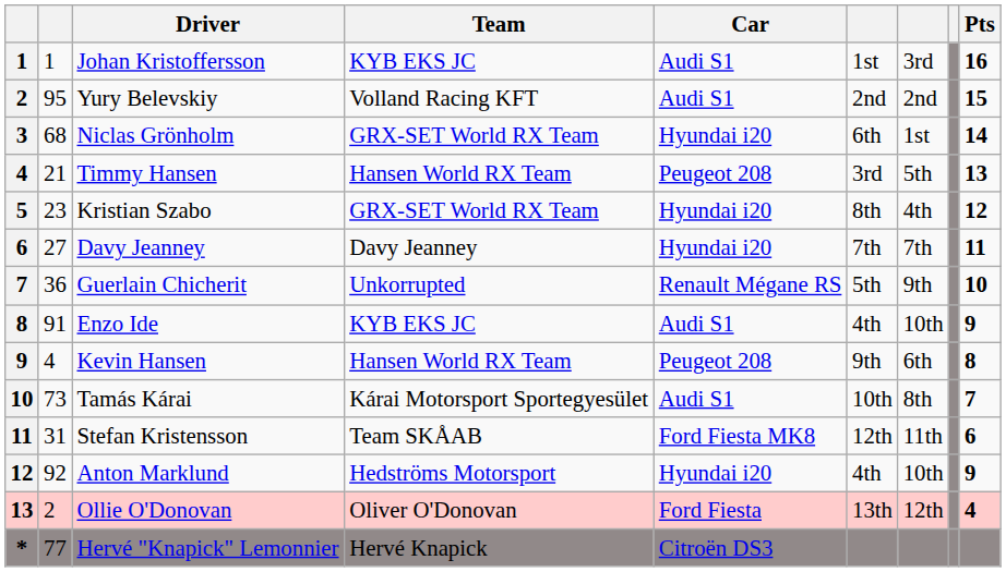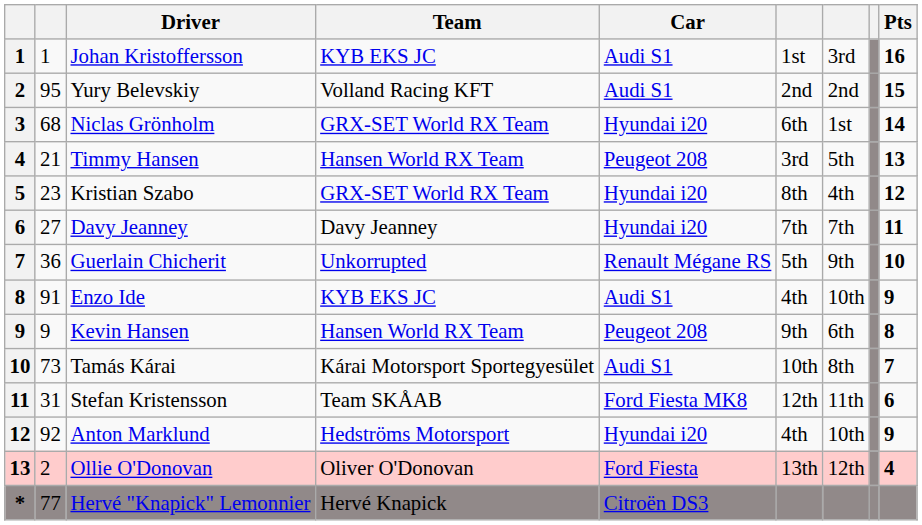 <table class="wikitable" style="font-size:95%">
 <tr>
 <th></th>
 <th></th>
 <th>Driver</th>
 <th>Team</th>
 <th>Car</th>
 <th></th>
 <th></th>
 <th></th>
 <th>Pts</th>
 </tr>
 <tr>
 <th>1</th>
 <td>1</td>
 <td> <a href='#'>Johan Kristoffersson</a></td>
 <td><a href='#'>KYB EKS JC</a></td>
 <td><a href='#'>Audi S1</a></td>
 <td>1st</td>
 <td>3rd</td>
 <td style="background:#918989;"></td>
 <td><strong>16</strong></td>
 </tr>
 <tr>
 <th>2</th>
 <td>95</td>
 <td> Yury Belevskiy</td>
 <td>Volland Racing KFT</td>
 <td><a href='#'>Audi S1</a></td>
 <td>2nd</td>
 <td>2nd</td>
 <td style="background:#918989;"></td>
 <td><strong>15</strong></td>
 </tr>
 <tr>
 <th>3</th>
 <td>68</td>
 <td> <a href='#'>Niclas Grönholm</a></td>
 <td><a href='#'>GRX-SET World RX Team</a></td>
 <td><a href='#'>Hyundai i20</a></td>
 <td>6th</td>
 <td>1st</td>
 <td style="background:#918989;"></td>
 <td><strong>14</strong></td>
 </tr>
 <tr>
 <th>4</th>
 <td>21</td>
 <td> <a href='#'>Timmy Hansen</a></td>
 <td><a href='#'>Hansen World RX Team</a></td>
 <td><a href='#'>Peugeot 208</a></td>
 <td>3rd</td>
 <td>5th</td>
 <td style="background:#918989;"></td>
 <td><strong>13</strong></td>
 </tr>
 <tr>
 <th>5</th>
 <td>23</td>
 <td> Kristian Szabo</td>
 <td><a href='#'>GRX-SET World RX Team</a></td>
 <td><a href='#'>Hyundai i20</a></td>
 <td>8th</td>
 <td>4th</td>
 <td style="background:#918989;"></td>
 <td><strong>12</strong></td>
 </tr>
 <tr>
 <th>6</th>
 <td>27</td>
 <td> <a href='#'>Davy Jeanney</a></td>
 <td>Davy Jeanney</td>
 <td><a href='#'>Hyundai i20</a></td>
 <td>7th</td>
 <td>7th</td>
 <td style="background:#918989;"></td>
 <td><strong>11</strong></td>
 </tr>
 <tr>
 <th>7</th>
 <td>36</td>
 <td> <a href='#'>Guerlain Chicherit</a></td>
 <td><a href='#'>Unkorrupted</a></td>
 <td><a href='#'>Renault Mégane RS</a></td>
 <td>5th</td>
 <td>9th</td>
 <td style="background:#918989;"></td>
 <td><strong>10</strong></td>
 </tr>
 <tr>
 <th>8</th>
 <td>91</td>
 <td> <a href='#'>Enzo Ide</a></td>
 <td><a href='#'>KYB EKS JC</a></td>
 <td><a href='#'>Audi S1</a></td>
 <td>4th</td>
 <td>10th</td>
 <td style="background:#918989;"></td>
 <td><strong>9</strong></td>
 </tr>
 <tr>
 <th>9</th>
-<td>4</td>
+<td>9</td>
 <td> <a href='#'>Kevin Hansen</a></td>
 <td><a href='#'>Hansen World RX Team</a></td>
 <td><a href='#'>Peugeot 208</a></td>
 <td>9th</td>
 <td>6th</td>
 <td style="background:#918989;"></td>
 <td><strong>8</strong></td>
 </tr>
 <tr>
 <th>10</th>
 <td>73</td>
 <td> Tamás Kárai</td>
 <td>Kárai Motorsport Sportegyesület</td>
 <td><a href='#'>Audi S1</a></td>
 <td>10th</td>
 <td>8th</td>
 <td style="background:#918989;"></td>
 <td><strong>7</strong></td>
 </tr>
 <tr>
 <th>11</th>
 <td>31</td>
 <td> Stefan Kristensson</td>
 <td>Team SKÅAB</td>
 <td><a href='#'>Ford Fiesta MK8</a></td>
 <td>12th</td>
 <td>11th</td>
 <td style="background:#918989;"></td>
 <td><strong>6</strong></td>
 </tr>
 <tr>
 <th>12</th>
 <td>92</td>
 <td> <a href='#'>Anton Marklund</a></td>
 <td><a href='#'>Hedströms Motorsport</a></td>
 <td><a href='#'>Hyundai i20</a></td>
 <td>4th</td>
 <td>10th</td>
 <td style="background:#918989;"></td>
 <td><strong>9</strong></td>
 </tr>
 <tr>
 <th style="background:#ffcccc;">13</th>
 <td style="background:#ffcccc;">2</td>
 <td style="background:#ffcccc;"> <a href='#'>Ollie O'Donovan</a></td>
 <td style="background:#ffcccc;">Oliver O'Donovan</td>
 <td style="background:#ffcccc;"><a href='#'>Ford Fiesta</a></td>
 <td style="background:#ffcccc;">13th</td>
 <td style="background:#ffcccc;">12th</td>
 <td style="background:#918989;"></td>
 <td style="background:#ffcccc;"><strong>4</strong></td>
 </tr>
 <tr>
 <th style="background:#918989;">*</th>
 <td style="background:#918989;">77</td>
 <td style="background:#918989;"> <a href='#'>Hervé "Knapick" Lemonnier</a></td>
 <td style="background:#918989;">Hervé Knapick</td>
 <td style="background:#918989;"><a href='#'>Citroën DS3</a></td>
 <td style="background:#918989;"></td>
 <td style="background:#918989;"></td>
 <td style="background:#918989;"></td>
 <td style="background:#918989;"></td>
 </tr>
 </table>
